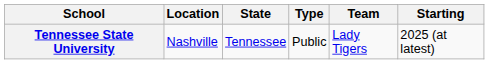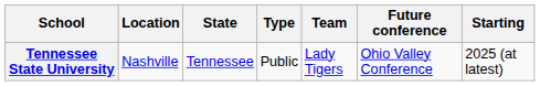 <table class="sortable wikitable plainrowheaders">
 <tr>
 <th scope="col">School</th>
 <th scope="col">Location</th>
 <th scope="col">State</th>
 <th scope="col">Type</th>
 <th scope="col">Team</th>
+<th scope="col">Future conference</th>
 <th scope="col">Starting</th>
 </tr>
 <tr>
 <th scope="row"><a href='#'>Tennessee State University</a></th>
 <td><a href='#'>Nashville</a></td>
 <td><a href='#'>Tennessee</a></td>
 <td>Public</td>
 <td><a href='#'>Lady Tigers</a></td>
+<td><a href='#'>Ohio Valley Conference</a></td>
 <td>2025 (at latest)</td>
 </tr>
 </table>
